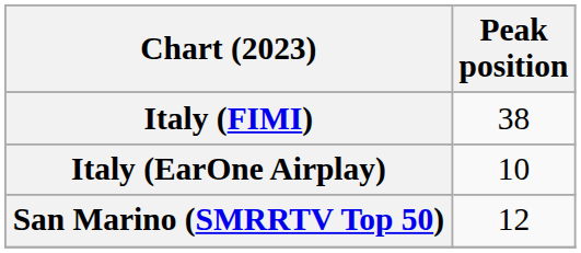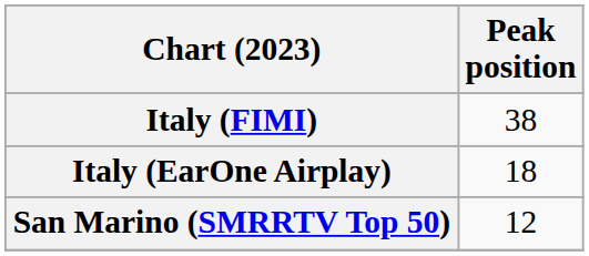 <table class="wikitable sortable plainrowheaders" style="text-align:center;">
 <tr>
 <th>Chart (2023)</th>
 <th>Peak<br>position</th>
 </tr>
 <tr>
 <th scope="row">Italy (<a href='#'>FIMI</a>)</th>
 <td>38</td>
 </tr>
 <tr>
 <th scope="row">Italy (EarOne Airplay)</th>
-<td align="center">10</td>
+<td align="center">18</td>
 </tr>
 <tr>
 <th scope="row">San Marino (<a href='#'>SMRRTV Top 50</a>)</th>
 <td>12</td>
 </tr>
 <tr>
 </tr>
 </table>
